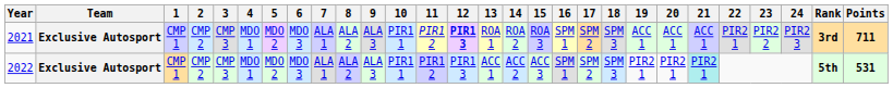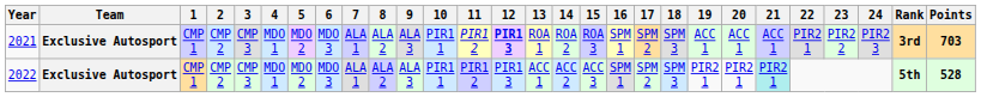 <table class="wikitable" style="text-align:center; font-size:85%">
 <tr>
 <th>Year</th>
 <th>Team</th>
 <th>1</th>
 <th>2</th>
 <th>3</th>
 <th>4</th>
 <th>5</th>
 <th>6</th>
 <th>7</th>
 <th>8</th>
 <th>9</th>
 <th>10</th>
 <th>11</th>
 <th>12</th>
 <th>13</th>
 <th>14</th>
 <th>15</th>
 <th>16</th>
 <th>17</th>
 <th>18</th>
 <th>19</th>
 <th>20</th>
 <th>21</th>
 <th>22</th>
 <th>23</th>
 <th>24</th>
 <th>Rank</th>
 <th>Points</th>
 </tr>
 <tr>
 <td><a href='#'>2021</a></td>
 <th nowrap>Exclusive Autosport</th>
 <td style="background:#CFCFFF;"><a href='#'>CMP<br>1</a><br></td>
 <td style="background:#CFEAFF;"><a href='#'>CMP<br>2</a><br></td>
 <td style="background:#DFDFDF;"><a href='#'>CMP<br>3</a><br></td>
 <td style="background:#CFEAFF;"><a href='#'>MDO<br>1</a><br></td>
 <td style="background:#EFCFFF;"><a href='#'>MDO<br>2</a><br></td>
 <td style="background:#CFEAFF;"><a href='#'>MDO<br>3</a><br></td>
 <td style="background:#CFCFFF;"><a href='#'>ALA<br>1</a><br></td>
 <td style="background:#DFFFDF;"><a href='#'>ALA<br>2</a><br></td>
 <td style="background:#DFDFDF;"><a href='#'>ALA<br>3</a><br></td>
 <td style="background:#CFEAFF;"><a href='#'>PIR1<br>1</a><br></td>
 <td style="background:#FFFFBF;"><em><a href='#'>PIR1<br>2</a></em><br></td>
 <td style="background:#EFCFFF;"><strong><a href='#'>PIR1<br>3</a></strong><br></td>
 <td style="background:#FFFFBF;"><a href='#'>ROA<br>1</a><br></td>
 <td style="background:#DFFFDF;"><a href='#'>ROA<br>2</a><br></td>
 <td style="background:#CFCFFF;"><a href='#'>ROA<br>3</a><br></td>
 <td style="background:#FFFFBF;"><a href='#'>SPM<br>1</a><br></td>
 <td style="background:#FFDF9F;"><a href='#'>SPM<br>2</a><br></td>
 <td style="background:#DFDFDF;"><a href='#'>SPM<br>3</a><br></td>
 <td style="background:#DFFFDF;"><a href='#'>ACC<br>1</a><br></td>
 <td style="background:#DFFFDF;"><a href='#'>ACC<br>1</a><br></td>
 <td style="background:#CFCFFF;"><a href='#'>ACC<br>1</a><br></td>
 <td style="background:#DFDFDF;"><a href='#'>PIR2<br>1</a><br></td>
 <td style="background:#DFFFDF;"><a href='#'>PIR2<br>2</a><br></td>
 <td style="background:#DFDFDF;"><a href='#'>PIR2<br>3</a><br></td>
 <th style="background:#FFDF9F;">3rd</th>
-<th style="background:#FFDF9F;">711</th>
+<th style="background:#FFDF9F;">703</th>
 </tr>
 <tr>
 <td><a href='#'>2022</a></td>
 <th nowrap>Exclusive Autosport</th>
 <td style="background:#FFDF9F;"><a href='#'>CMP<br>1</a><br></td>
 <td style="background:#DFFFDF;"><a href='#'>CMP<br>2</a><br></td>
 <td style="background:#DFFFDF;"><a href='#'>CMP<br>3</a><br></td>
 <td style="background:#CFEAFF;"><a href='#'>MDO<br>1</a><br></td>
 <td style="background:#DFFFDF;"><a href='#'>MDO<br>2</a><br></td>
 <td style="background:#CFEAFF;"><a href='#'>MDO<br>3</a><br></td>
 <td style="background:#DFDFDF;"><a href='#'>ALA<br>1</a><br></td>
 <td style="background:#CFCFFF;"><a href='#'>ALA<br>2</a><br></td>
 <td style="background:#DFFFDF;"><a href='#'>ALA<br>3</a><br></td>
 <td style="background:#CFEAFF;"><a href='#'>PIR1<br>1</a><br></td>
 <td style="background:#CFCFFF;"><a href='#'>PIR1<br>2</a><br></td>
 <td style="background:#CFEAFF;"><a href='#'>PIR1<br>3</a><br></td>
 <td style="background:#DFFFDF;"><a href='#'>ACC<br>1</a><br></td>
 <td style="background:#CFEAFF;"><a href='#'>ACC<br>2</a><br></td>
 <td style="background:#DFFFDF;"><a href='#'>ACC<br>3</a><br></td>
 <td style="background:#DFDFDF;"><a href='#'>SPM<br>1</a><br></td>
 <td style="background:#DFFFDF;"><a href='#'>SPM<br>2</a><br></td>
 <td style="background:#CFEAFF;"><a href='#'>SPM<br>3</a><br></td>
 <td><a href='#'>PIR2<br>1</a></td>
 <td><a href='#'>PIR2<br>1</a></td>
 <td style="background: paleturquoise;"><a href='#'>PIR2<br>1</a></td>
 <td colspan=3></td>
 <th style="background:#DFFFDF;">5th</th>
-<th style="background:#DFFFDF;">531</th>
+<th style="background:#DFFFDF;">528</th>
 </tr>
 </table>
